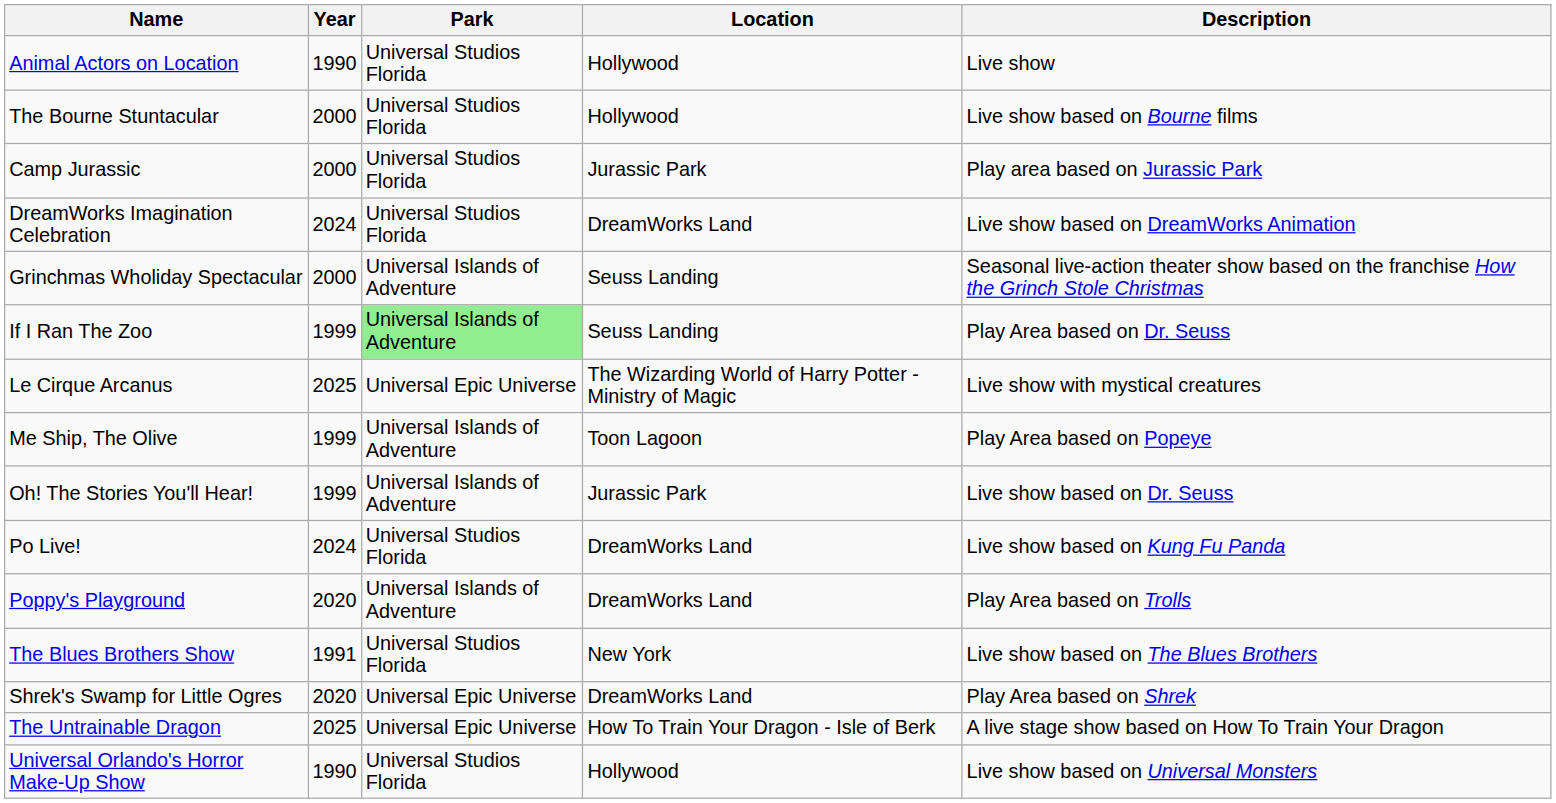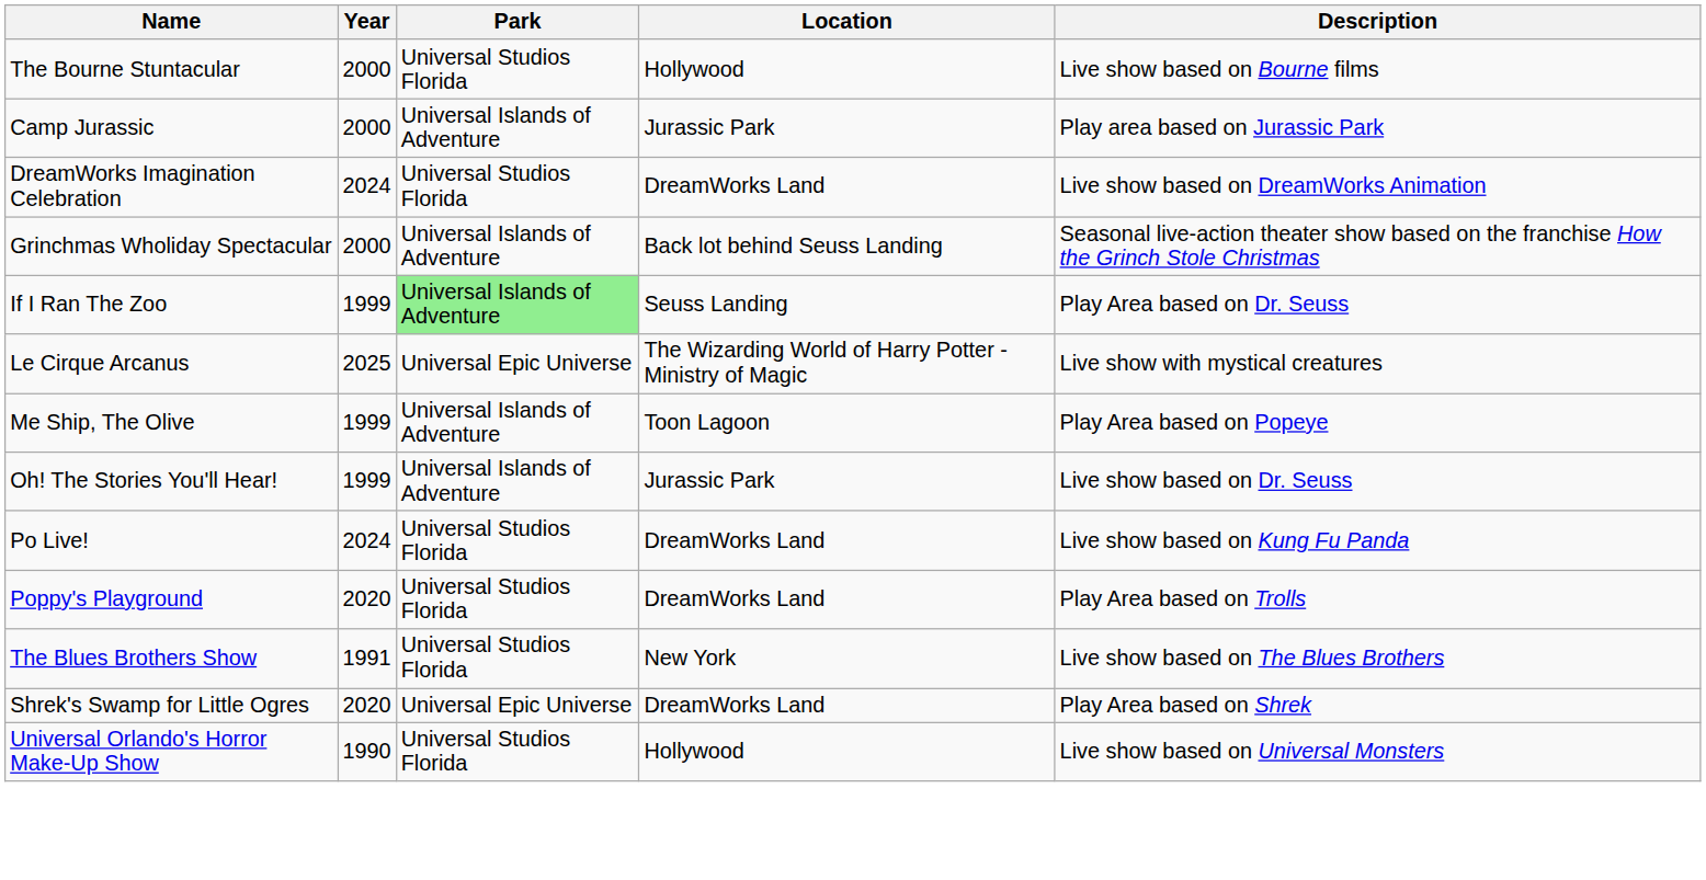 <table class="wikitable sortable plainrowheaders" border="1">
 <tr>
 <th scope="col">Name</th>
 <th scope="col">Year</th>
 <th scope="col">Park</th>
 <th scope="col">Location</th>
 <th scope="col">Description</th>
-</tr>
-<tr>
-<td><a href='#'>Animal Actors on Location</a></td>
-<td>1990</td>
-<td>Universal Studios Florida</td>
-<td>Hollywood</td>
-<td>Live show</td>
 </tr>
 <tr>
 <td>The Bourne Stuntacular</td>
 <td>2000</td>
 <td>Universal Studios Florida</td>
 <td>Hollywood</td>
 <td>Live show based on <em><a href='#'>Bourne</a></em> films</td>
 </tr>
 <tr>
 <td>Camp Jurassic</td>
 <td>2000</td>
-<td>Universal Studios Florida</td>
+<td>Universal Islands of Adventure</td>
 <td>Jurassic Park</td>
 <td>Play area based on <a href='#'>Jurassic Park</a></td>
 </tr>
 <tr>
 <td>DreamWorks Imagination Celebration</td>
 <td>2024</td>
 <td>Universal Studios Florida</td>
 <td>DreamWorks Land</td>
 <td>Live show based on <a href='#'>DreamWorks Animation</a></td>
 </tr>
 <tr>
 <td>Grinchmas Wholiday Spectacular</td>
 <td>2000</td>
 <td>Universal Islands of Adventure</td>
-<td>Seuss Landing</td>
+<td>Back lot behind Seuss Landing</td>
 <td>Seasonal live-action theater show based on the franchise <em><a href='#'>How the Grinch Stole Christmas</a></em></td>
 </tr>
 <tr>
 <td>If I Ran The Zoo</td>
 <td>1999</td>
 <td style="background: lightgreen;">Universal Islands of Adventure</td>
 <td>Seuss Landing</td>
 <td>Play Area based on <a href='#'>Dr. Seuss</a></td>
 </tr>
 <tr>
 <td>Le Cirque Arcanus</td>
 <td>2025</td>
 <td>Universal Epic Universe</td>
 <td>The Wizarding World of Harry Potter - Ministry of Magic</td>
 <td>Live show with mystical creatures</td>
 </tr>
 <tr>
 <td>Me Ship, The Olive</td>
 <td>1999</td>
 <td>Universal Islands of Adventure</td>
 <td>Toon Lagoon</td>
 <td>Play Area based on <a href='#'>Popeye</a></td>
 </tr>
 <tr>
 <td>Oh! The Stories You'll Hear!</td>
 <td>1999</td>
 <td>Universal Islands of Adventure</td>
 <td>Jurassic Park</td>
 <td>Live show based on <a href='#'>Dr. Seuss</a></td>
 </tr>
 <tr>
 <td>Po Live!</td>
 <td>2024</td>
 <td>Universal Studios Florida</td>
 <td>DreamWorks Land</td>
 <td>Live show based on <em><a href='#'>Kung Fu Panda</a></em></td>
 </tr>
 <tr>
 <td><a href='#'>Poppy's Playground</a></td>
 <td>2020</td>
-<td>Universal Islands of Adventure</td>
+<td>Universal Studios Florida</td>
 <td>DreamWorks Land</td>
 <td>Play Area based on <em><a href='#'>Trolls</a></em></td>
 </tr>
 <tr>
 <td><a href='#'>The Blues Brothers Show</a></td>
 <td>1991</td>
 <td>Universal Studios Florida</td>
 <td>New York</td>
 <td>Live show based on <em><a href='#'>The Blues Brothers</a></em></td>
 </tr>
 <tr>
 <td>Shrek's Swamp for Little Ogres</td>
 <td>2020</td>
 <td>Universal Epic Universe</td>
 <td>DreamWorks Land</td>
 <td>Play Area based on <em><a href='#'>Shrek</a></em></td>
 </tr>
 <tr>
-<td><a href='#'>The Untrainable Dragon</a></td>
-<td>2025</td>
-<td>Universal Epic Universe</td>
-<td>How To Train Your Dragon - Isle of Berk</td>
-<td>A live stage show based on How To Train Your Dragon</td>
-</tr>
-<tr>
 <td><a href='#'>Universal Orlando's Horror Make-Up Show</a></td>
 <td>1990</td>
 <td>Universal Studios Florida</td>
 <td>Hollywood</td>
 <td>Live show based on <em><a href='#'>Universal Monsters</a></em></td>
 </tr>
 </table>
